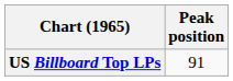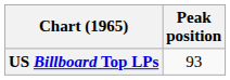 <table class="wikitable plainrowheaders" style="text-align:center">
 <tr>
 <th scope="col">Chart (1965)</th>
 <th scope="col">Peak<br>position</th>
 </tr>
 <tr>
 <th scope="row">US <a href='#'><em>Billboard</em> Top LPs</a></th>
-<td>91</td>
+<td>93</td>
 </tr>
 </table>
